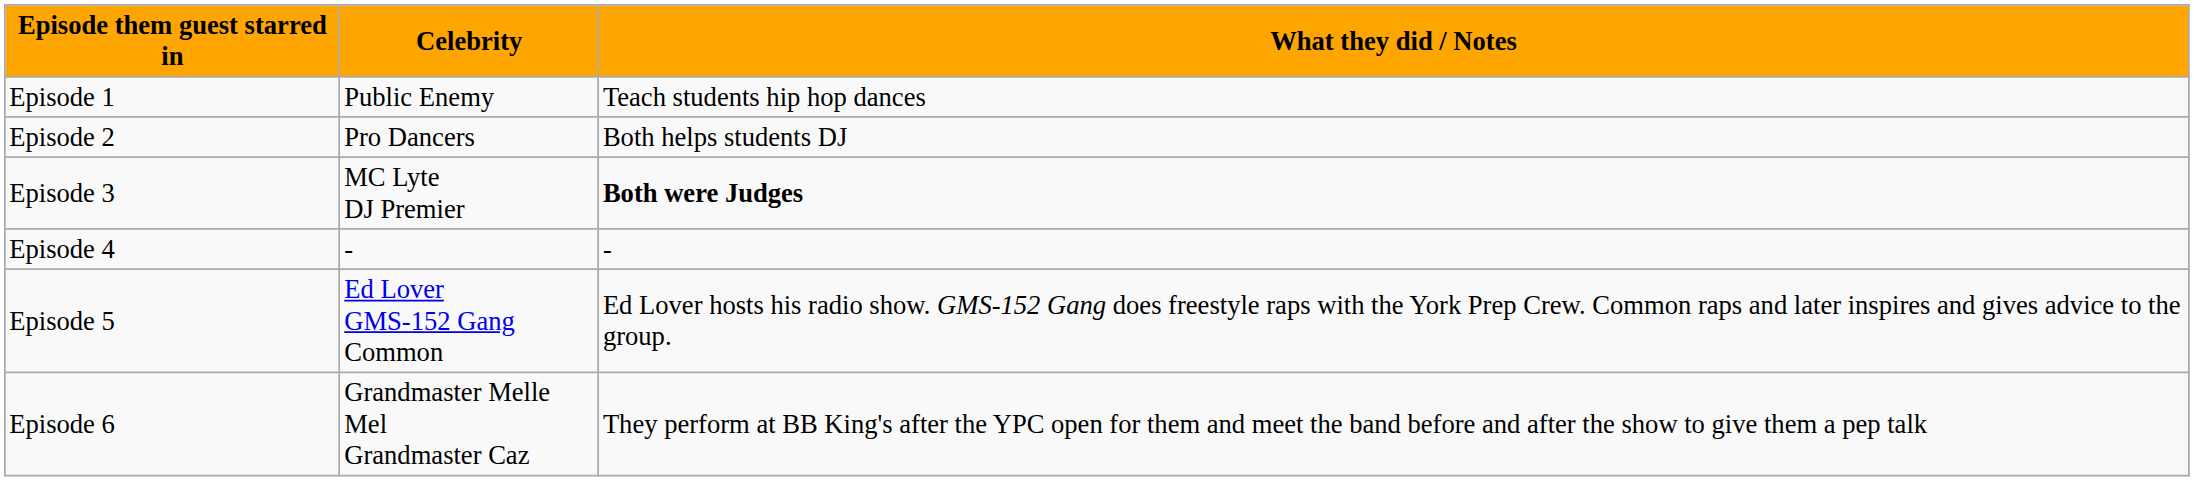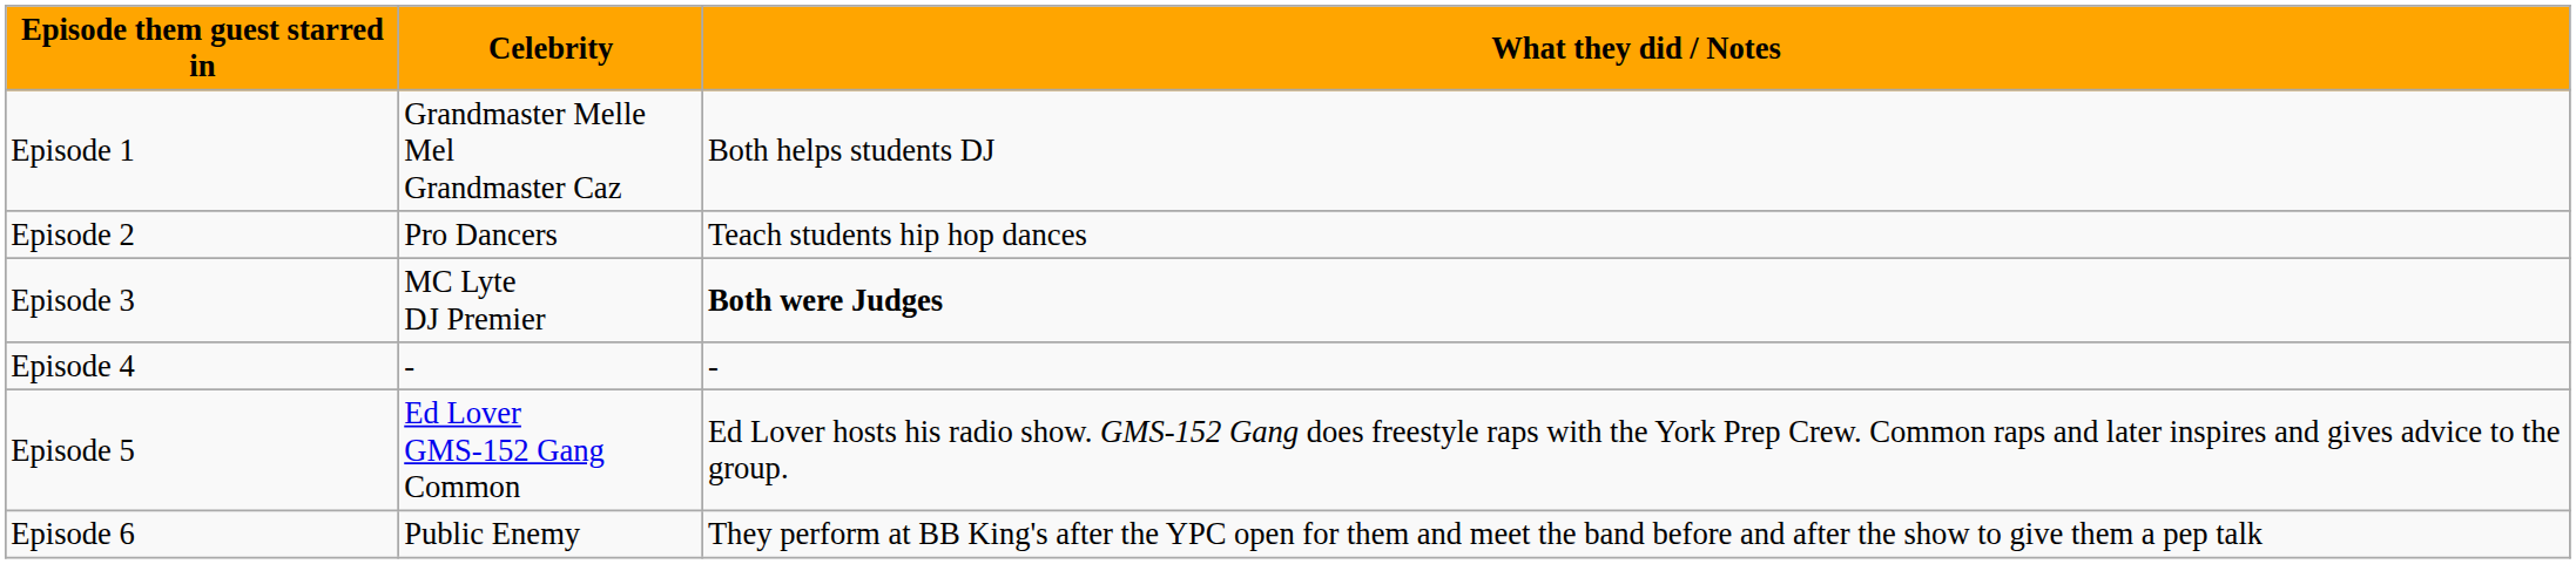 <table border="2" cellpadding="2" cellspacing="0" style="margin: 0 1em 0 0; background: #f9f9f9; border: 1px #aaa solid; border-collapse: collapse; font-size: 95%;">
 <tr style="background:orange">
 <th>Episode them guest starred in</th>
 <th>Celebrity</th>
 <th>What they did / Notes</th>
 </tr>
 <tr>
 <td>Episode 1</td>
-<td>Public Enemy</td>
-<td>Teach students hip hop dances</td>
+<td>Grandmaster Melle Mel<br>Grandmaster Caz</td>
+<td>Both helps students DJ</td>
 </tr>
 <tr>
 <td>Episode 2</td>
 <td>Pro Dancers</td>
-<td>Both helps students DJ</td>
+<td>Teach students hip hop dances</td>
 </tr>
 <tr>
 <td>Episode 3</td>
 <td>MC Lyte<br>DJ Premier</td>
 <td><strong>Both were Judges</strong></td>
 </tr>
 <tr>
 <td>Episode 4</td>
 <td>-</td>
 <td>-</td>
 </tr>
 <tr>
 <td>Episode 5</td>
 <td><a href='#'>Ed Lover</a><br><a href='#'>GMS-152 Gang</a><br>Common</td>
 <td>Ed Lover hosts his radio show. <em>GMS-152 Gang</em> does freestyle raps with the York Prep Crew. Common raps and later inspires and gives advice to the group.</td>
 </tr>
 <tr>
 <td>Episode 6</td>
-<td>Grandmaster Melle Mel<br>Grandmaster Caz</td>
+<td>Public Enemy</td>
 <td>They perform at BB King's after the YPC open for them and meet the band before and after the show to give them a pep talk</td>
 </tr>
 </table>
